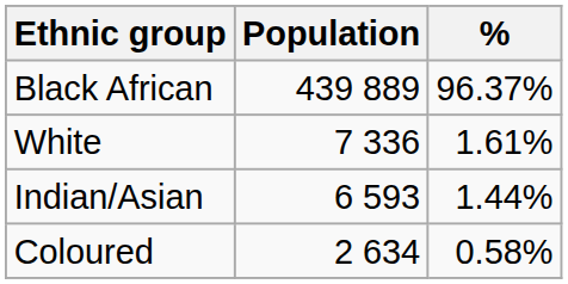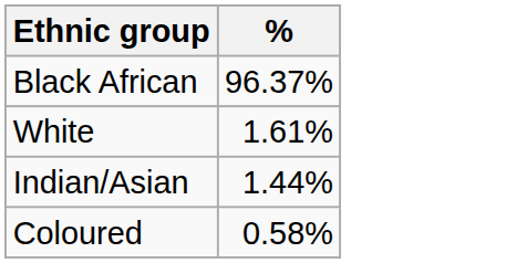 <table class="wikitable" style="font-size: 95%; text-align: right">
 <tr>
 <th>Ethnic group</th>
-<th>Population</th>
 <th>%</th>
 </tr>
 <tr>
 <td align=left>Black African</td>
-<td>439 889</td>
 <td>96.37%</td>
 </tr>
 <tr>
 <td align=left>White</td>
-<td>7 336</td>
 <td>1.61%</td>
 </tr>
 <tr>
 <td align=left>Indian/Asian</td>
-<td>6 593</td>
 <td>1.44%</td>
 </tr>
 <tr>
 <td align=left>Coloured</td>
-<td>2 634</td>
 <td>0.58%</td>
 </tr>
 </table>
